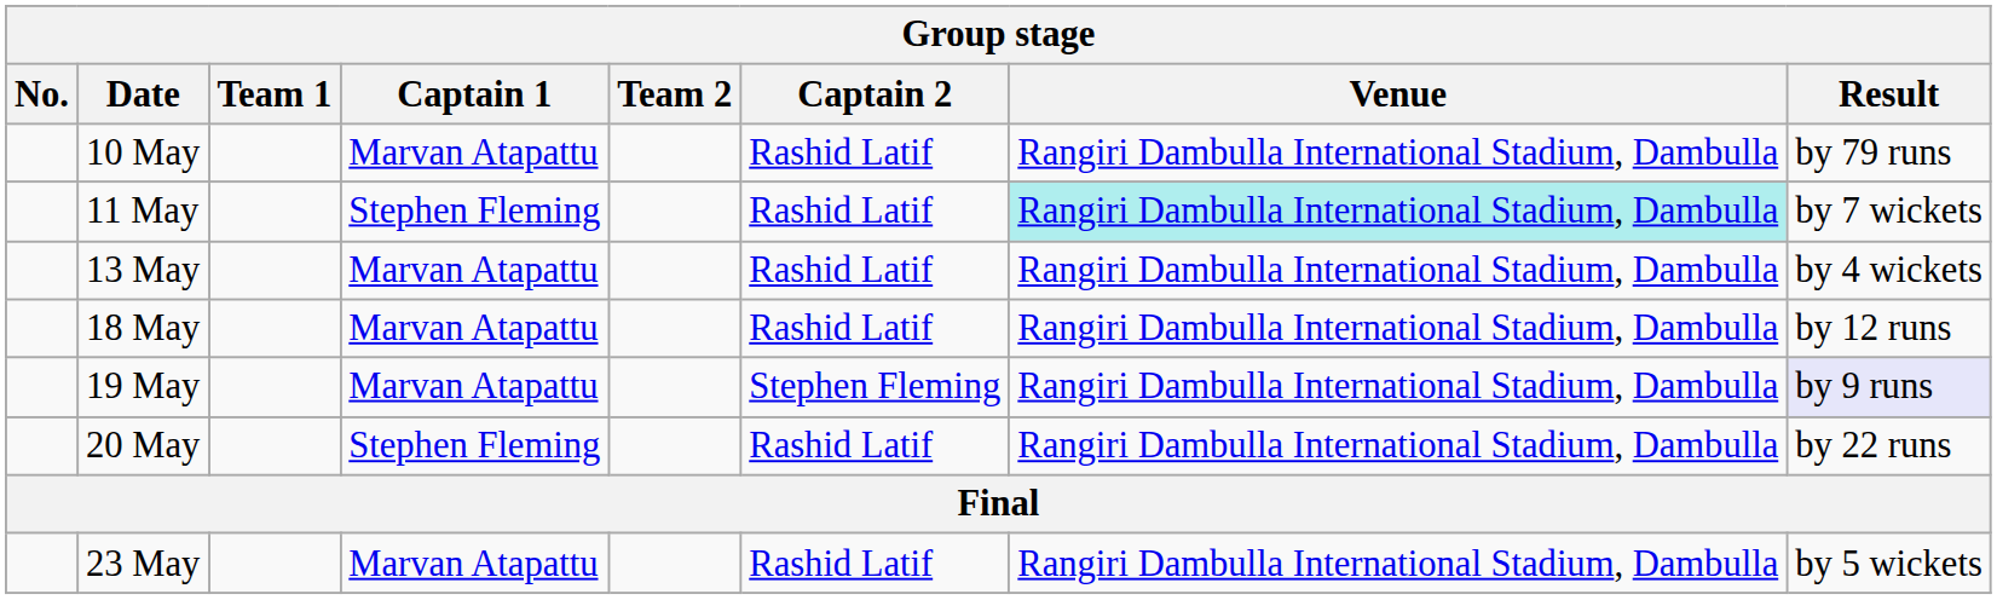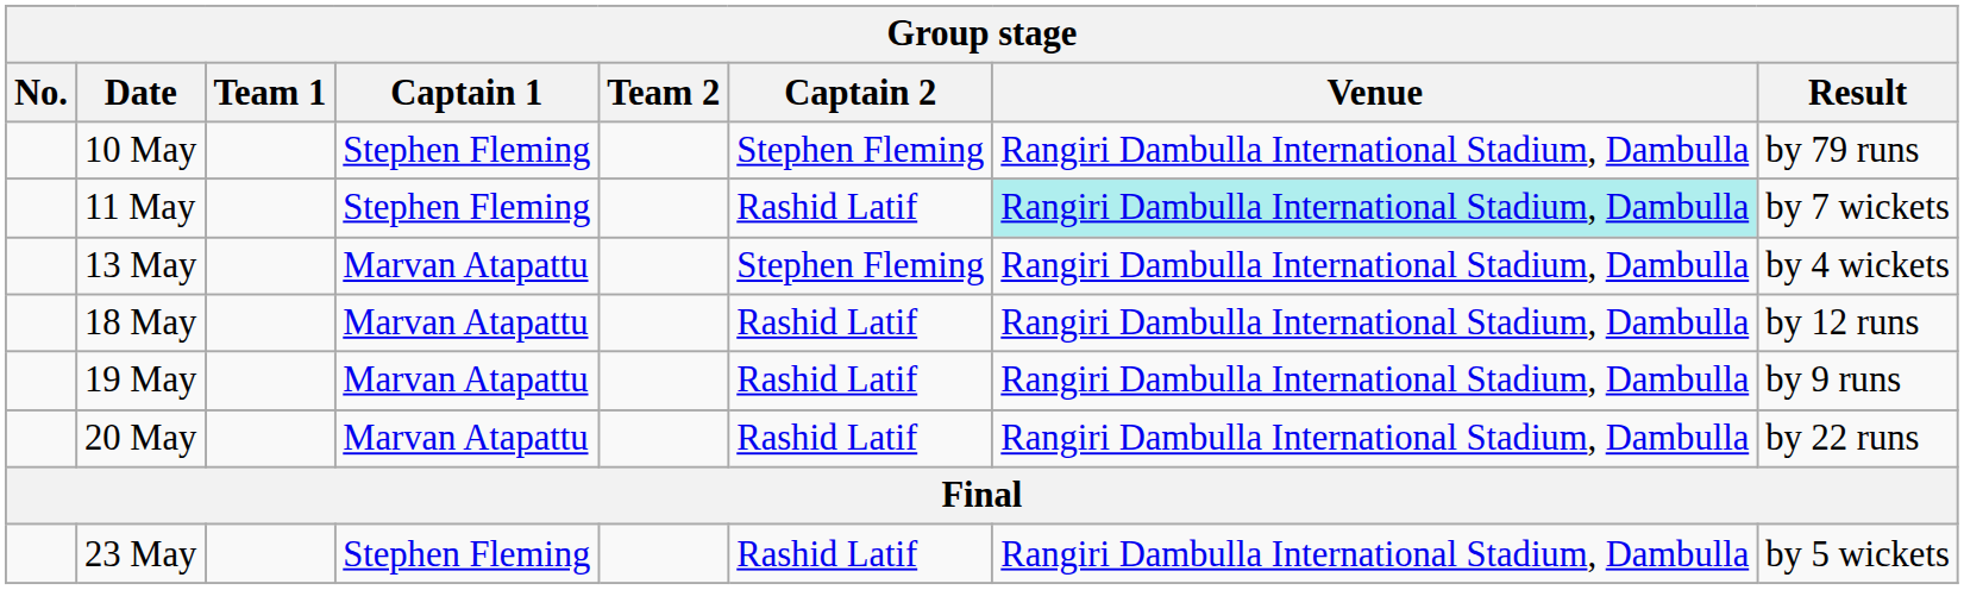 <table class="wikitable">
 <tr>
 <th colspan="9">Group stage</th>
 </tr>
 <tr>
 <th>No.</th>
 <th>Date</th>
 <th>Team 1</th>
 <th>Captain 1</th>
 <th>Team 2</th>
 <th>Captain 2</th>
 <th>Venue</th>
 <th>Result</th>
 </tr>
 <tr>
 <td></td>
 <td>10 May</td>
 <td></td>
-<td><a href='#'>Marvan Atapattu</a></td>
+<td><a href='#'>Stephen Fleming</a></td>
 <td></td>
-<td><a href='#'>Rashid Latif</a></td>
+<td><a href='#'>Stephen Fleming</a></td>
 <td><a href='#'>Rangiri Dambulla International Stadium</a>, <a href='#'>Dambulla</a></td>
 <td> by 79 runs</td>
 </tr>
 <tr>
 <td></td>
 <td>11 May</td>
 <td></td>
 <td><a href='#'>Stephen Fleming</a></td>
 <td></td>
 <td><a href='#'>Rashid Latif</a></td>
 <td style="background: paleturquoise;"><a href='#'>Rangiri Dambulla International Stadium</a>, <a href='#'>Dambulla</a></td>
 <td> by 7 wickets</td>
 </tr>
 <tr>
 <td></td>
 <td>13 May</td>
 <td></td>
 <td><a href='#'>Marvan Atapattu</a></td>
 <td></td>
-<td><a href='#'>Rashid Latif</a></td>
+<td><a href='#'>Stephen Fleming</a></td>
 <td><a href='#'>Rangiri Dambulla International Stadium</a>, <a href='#'>Dambulla</a></td>
 <td> by 4 wickets</td>
 </tr>
 <tr>
 <td></td>
 <td>18 May</td>
 <td></td>
 <td><a href='#'>Marvan Atapattu</a></td>
 <td></td>
 <td><a href='#'>Rashid Latif</a></td>
 <td><a href='#'>Rangiri Dambulla International Stadium</a>, <a href='#'>Dambulla</a></td>
 <td> by 12 runs</td>
 </tr>
 <tr>
 <td></td>
 <td>19 May</td>
 <td></td>
 <td><a href='#'>Marvan Atapattu</a></td>
 <td></td>
-<td><a href='#'>Stephen Fleming</a></td>
+<td><a href='#'>Rashid Latif</a></td>
 <td><a href='#'>Rangiri Dambulla International Stadium</a>, <a href='#'>Dambulla</a></td>
-<td style="background: lavender;"> by 9 runs</td>
+<td> by 9 runs</td>
 </tr>
 <tr>
 <td></td>
 <td>20 May</td>
 <td></td>
-<td><a href='#'>Stephen Fleming</a></td>
+<td><a href='#'>Marvan Atapattu</a></td>
 <td></td>
 <td><a href='#'>Rashid Latif</a></td>
 <td><a href='#'>Rangiri Dambulla International Stadium</a>, <a href='#'>Dambulla</a></td>
 <td> by 22 runs</td>
 </tr>
 <tr>
 <th colspan="9">Final</th>
 </tr>
 <tr>
 <td></td>
 <td>23 May</td>
 <td></td>
-<td><a href='#'>Marvan Atapattu</a></td>
+<td><a href='#'>Stephen Fleming</a></td>
 <td></td>
 <td><a href='#'>Rashid Latif</a></td>
 <td><a href='#'>Rangiri Dambulla International Stadium</a>, <a href='#'>Dambulla</a></td>
 <td> by 5 wickets</td>
 </tr>
 </table>
